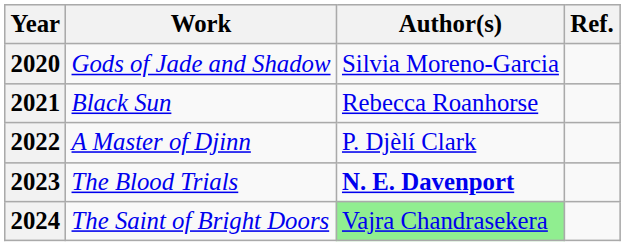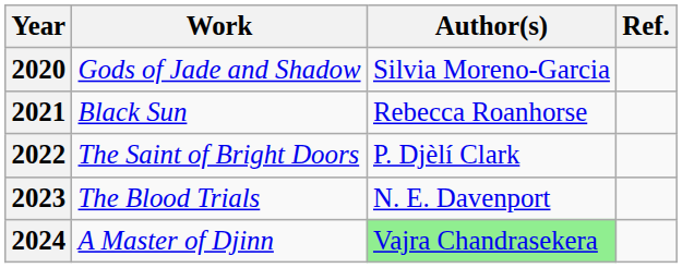 <table class="sortable wikitable">
 <tr>
 <th>Year</th>
 <th>Work</th>
 <th>Author(s)</th>
 <th class="unsortable">Ref.</th>
 </tr>
 <tr>
 <th>2020</th>
 <td><em><a href='#'>Gods of Jade and Shadow</a></em></td>
 <td><a href='#'>Silvia Moreno-Garcia</a></td>
 <td></td>
 </tr>
 <tr>
 <th>2021</th>
 <td><em><a href='#'>Black Sun</a></em></td>
 <td><a href='#'>Rebecca Roanhorse</a></td>
 <td></td>
 </tr>
 <tr>
 <th>2022</th>
-<td><em><a href='#'>A Master of Djinn</a></em></td>
+<td><em><a href='#'>The Saint of Bright Doors</a></em></td>
 <td><a href='#'>P. Djèlí Clark</a></td>
 <td></td>
 </tr>
 <tr>
 <th>2023</th>
 <td><em><a href='#'>The Blood Trials</a></em></td>
-<td><strong><a href='#'>N. E. Davenport</a></strong></td>
+<td><a href='#'>N. E. Davenport</a></td>
 <td></td>
 </tr>
 <tr>
 <th>2024</th>
-<td><em><a href='#'>The Saint of Bright Doors</a></em></td>
+<td><em><a href='#'>A Master of Djinn</a></em></td>
 <td style="background: lightgreen;"><a href='#'>Vajra Chandrasekera</a></td>
 <td></td>
 </tr>
 </table>
